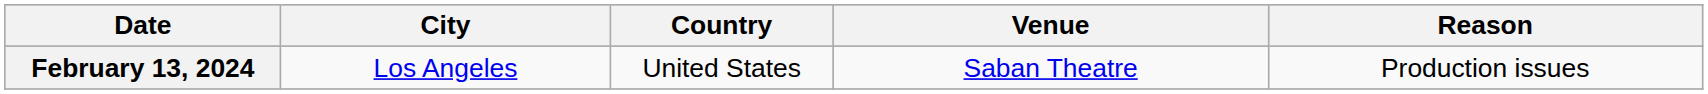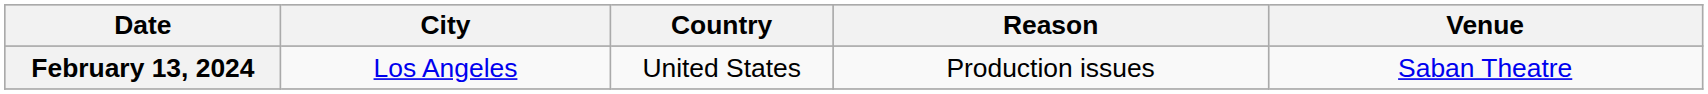 <table class="wikitable plainrowheaders" style="text-align:center;">
 <tr>
 <th scope="col" style="width:10em;">Date</th>
 <th scope="col" style="width:12em;">City</th>
 <th scope="col" style="width:8em;">Country</th>
+<th scope="col" style="width:16em;">Reason</th>
 <th scope="col" style="width:16em;">Venue</th>
-<th scope="col" style="width:16em;">Reason</th>
 </tr>
 <tr>
 <th scope="row">February 13, 2024</th>
 <td><a href='#'>Los Angeles</a></td>
 <td>United States</td>
+<td>Production issues</td>
 <td><a href='#'>Saban Theatre</a></td>
-<td>Production issues</td>
 </tr>
 </table>
